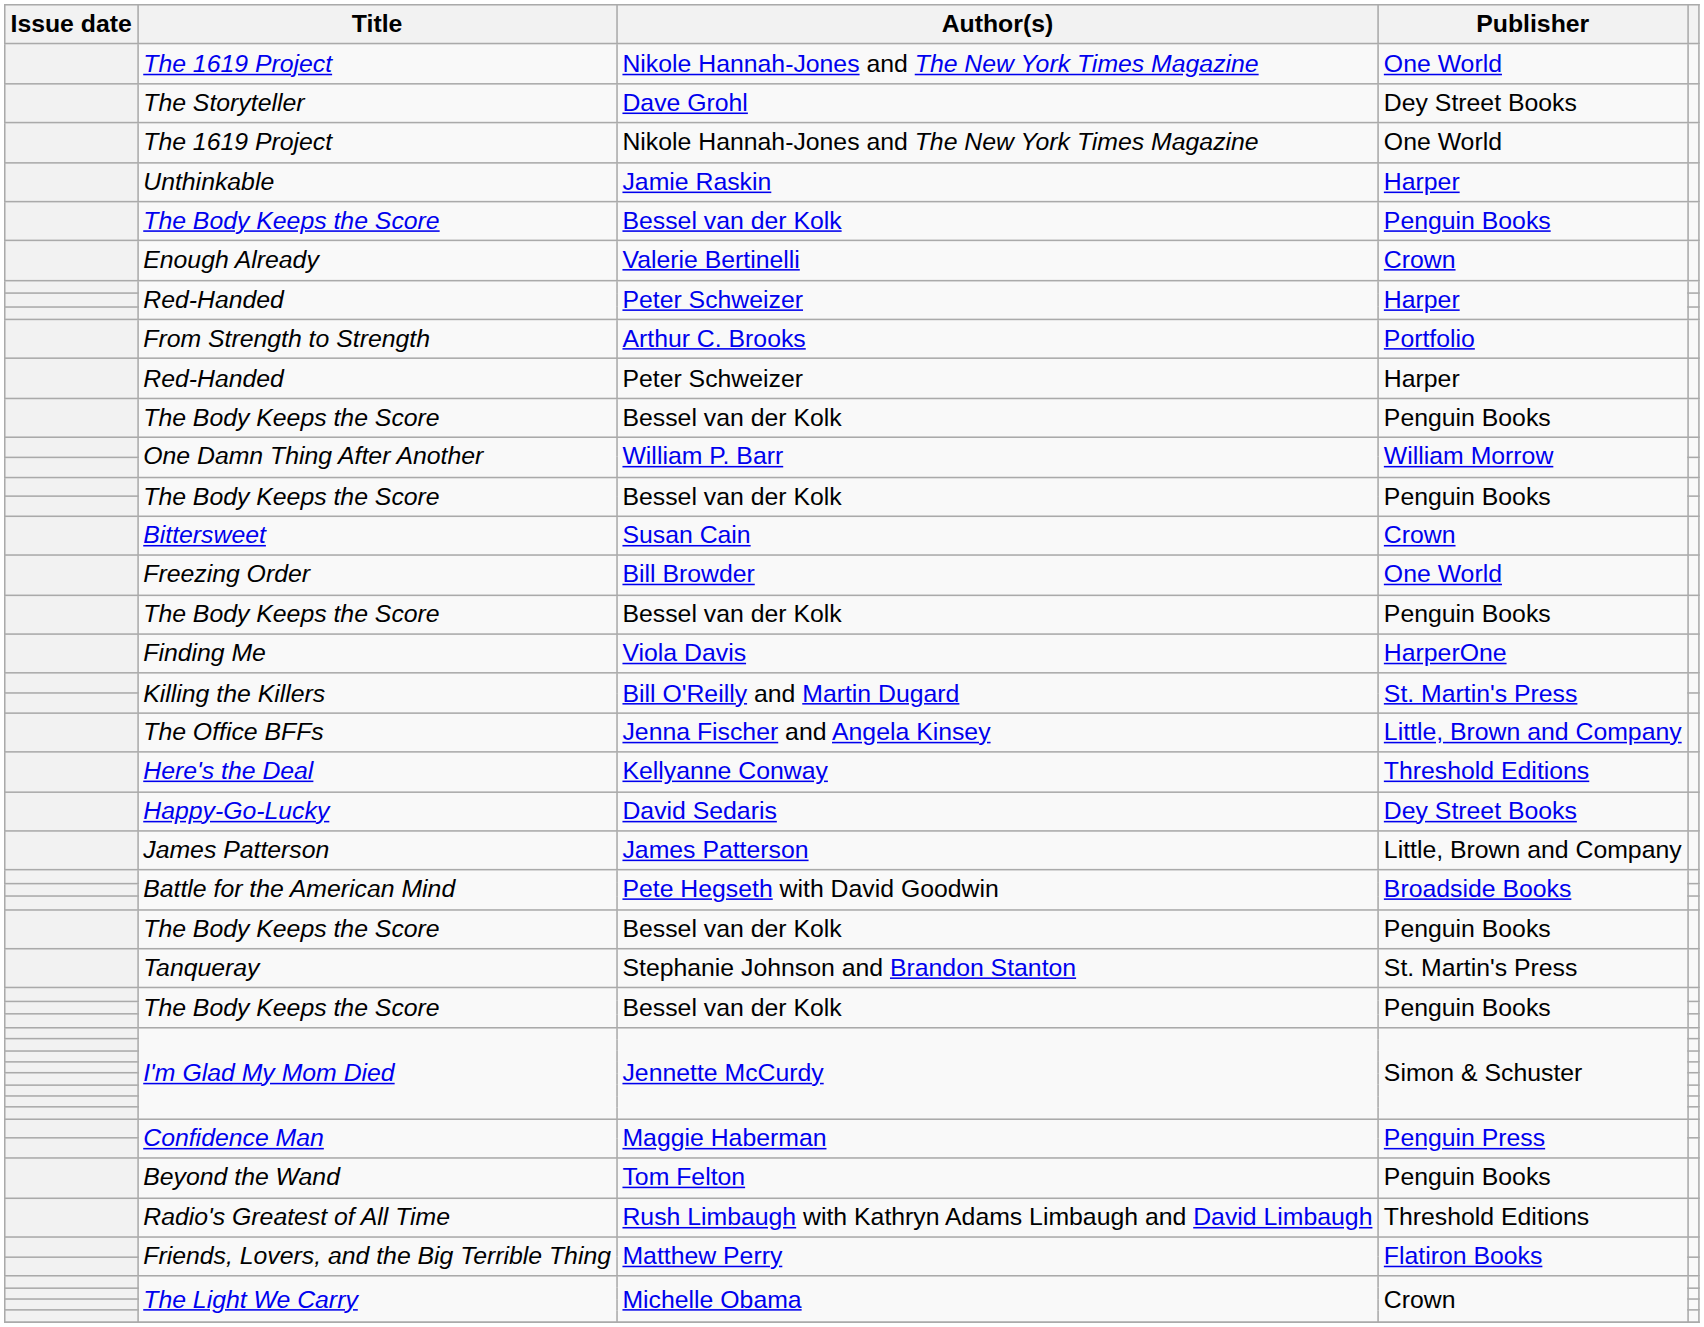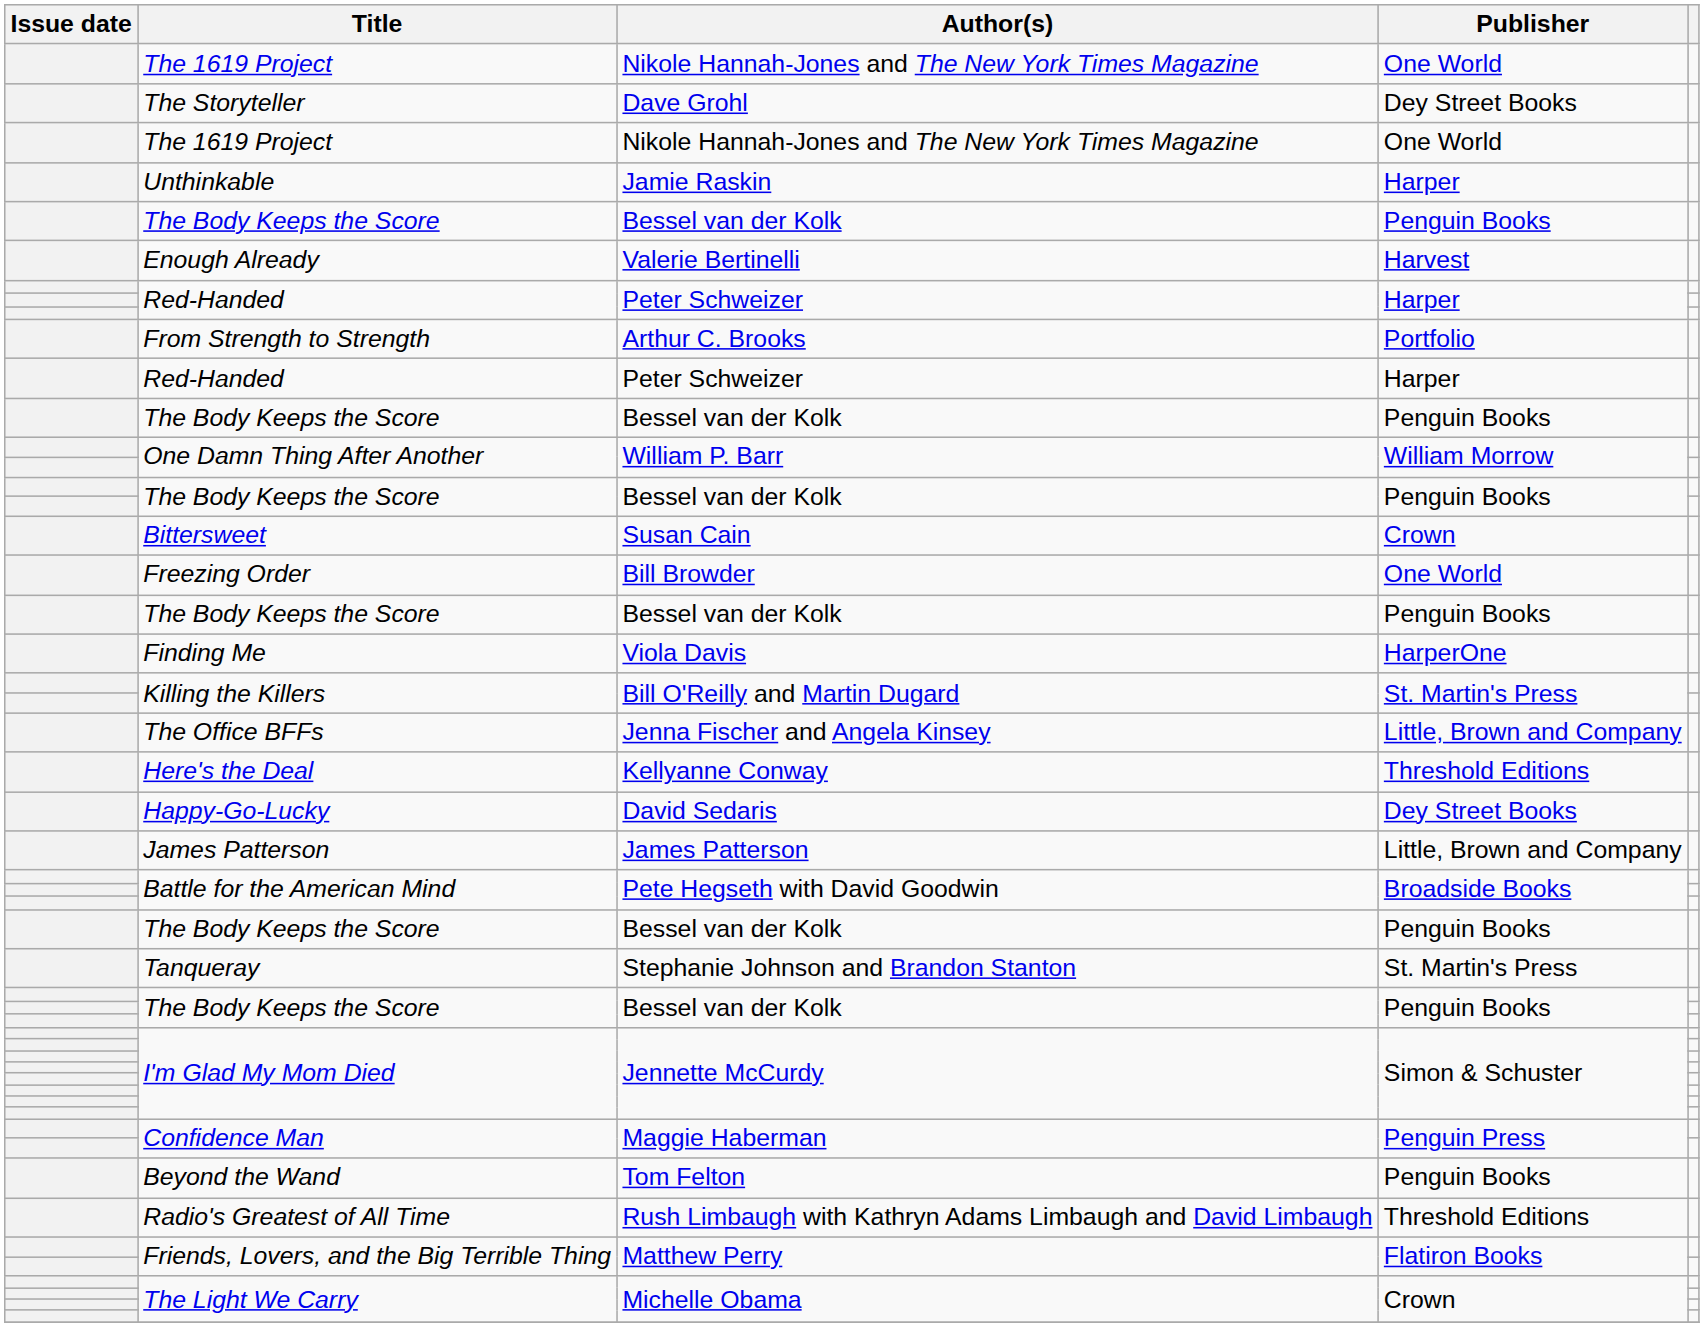 <table class="wikitable sortable plainrowheaders">
 <tr>
 <th scope=col>Issue date</th>
 <th scope=col>Title</th>
 <th scope=col>Author(s)</th>
 <th scope=col>Publisher</th>
 <th scope=col class=unsortable></th>
 </tr>
 <tr>
 <th scope=row></th>
 <td rowspan="1"><em><a href='#'>The 1619 Project</a></em></td>
 <td rowspan="1"><a href='#'>Nikole Hannah-Jones</a> and <em><a href='#'>The New York Times Magazine</a></em></td>
 <td rowspan="1"><a href='#'>One World</a></td>
 <td style="text-align: center;"></td>
 </tr>
 <tr>
 <th scope=row></th>
 <td rowspan="1"><em>The Storyteller</em></td>
 <td rowspan="1"><a href='#'>Dave Grohl</a></td>
 <td rowspan="1">Dey Street Books</td>
 <td style="text-align: center;"></td>
 </tr>
 <tr>
 <th scope=row></th>
 <td rowspan="1"><em>The 1619 Project</em></td>
 <td rowspan="1">Nikole Hannah-Jones and <em>The New York Times Magazine</em></td>
 <td rowspan="1">One World</td>
 <td style="text-align: center;"></td>
 </tr>
 <tr>
 <th scope=row></th>
 <td rowspan="1"><em>Unthinkable</em></td>
 <td rowspan="1"><a href='#'>Jamie Raskin</a></td>
 <td rowspan="1"><a href='#'>Harper</a></td>
 <td style="text-align: center;"></td>
 </tr>
 <tr>
 <th scope=row></th>
 <td rowspan="1"><em><a href='#'>The Body Keeps the Score</a></em></td>
 <td rowspan="1"><a href='#'>Bessel van der Kolk</a></td>
 <td rowspan="1"><a href='#'>Penguin Books</a></td>
 <td style="text-align: center;"></td>
 </tr>
 <tr>
 <th scope=row></th>
 <td rowspan="1"><em>Enough Already</em></td>
 <td rowspan="1"><a href='#'>Valerie Bertinelli</a></td>
-<td rowspan="1"><a href='#'>Crown</a></td>
+<td rowspan="1"><a href='#'>Harvest</a></td>
 <td style="text-align: center;"></td>
 </tr>
 <tr>
 <th scope=row></th>
 <td rowspan="3"><em>Red-Handed</em></td>
 <td rowspan="3"><a href='#'>Peter Schweizer</a></td>
 <td rowspan="3"><a href='#'>Harper</a></td>
 <td style="text-align: center;"></td>
 </tr>
 <tr>
 <th scope=row></th>
 <td style="text-align: center;"></td>
 </tr>
 <tr>
 <th scope=row></th>
 <td style="text-align: center;"></td>
 </tr>
 <tr>
 <th scope=row></th>
 <td rowspan="1"><em>From Strength to Strength</em></td>
 <td rowspan="1"><a href='#'>Arthur C. Brooks</a></td>
 <td rowspan="1"><a href='#'>Portfolio</a></td>
 <td style="text-align: center;"></td>
 </tr>
 <tr>
 <th scope=row></th>
 <td rowspan="1"><em>Red-Handed</em></td>
 <td rowspan="1">Peter Schweizer</td>
 <td rowspan="1">Harper</td>
 <td style="text-align: center;"></td>
 </tr>
 <tr>
 <th scope=row></th>
 <td rowspan="1"><em>The Body Keeps the Score</em></td>
 <td rowspan="1">Bessel van der Kolk</td>
 <td rowspan="1">Penguin Books</td>
 <td style="text-align: center;"></td>
 </tr>
 <tr>
 <th scope=row></th>
 <td rowspan="2"><em>One Damn Thing After Another</em></td>
 <td rowspan="2"><a href='#'>William P. Barr</a></td>
 <td rowspan="2"><a href='#'>William Morrow</a></td>
 <td style="text-align: center;"></td>
 </tr>
 <tr>
 <th scope=row></th>
 <td style="text-align: center;"></td>
 </tr>
 <tr>
 <th scope=row></th>
 <td rowspan="2"><em>The Body Keeps the Score</em></td>
 <td rowspan="2">Bessel van der Kolk</td>
 <td rowspan="2">Penguin Books</td>
 <td style="text-align: center;"></td>
 </tr>
 <tr>
 <th scope=row></th>
 <td style="text-align: center;"></td>
 </tr>
 <tr>
 <th scope=row></th>
 <td rowspan="1"><em><a href='#'>Bittersweet</a></em></td>
 <td rowspan="1"><a href='#'>Susan Cain</a></td>
 <td rowspan="1"><a href='#'>Crown</a></td>
 <td style="text-align: center;"></td>
 </tr>
 <tr>
 <th scope=row></th>
 <td rowspan="1"><em>Freezing Order</em></td>
 <td rowspan="1"><a href='#'>Bill Browder</a></td>
 <td rowspan="1"><a href='#'>One World</a></td>
 <td style="text-align: center;"></td>
 </tr>
 <tr>
 <th scope=row></th>
 <td rowspan="1"><em>The Body Keeps the Score</em></td>
 <td rowspan="1">Bessel van der Kolk</td>
 <td rowspan="1">Penguin Books</td>
 <td style="text-align: center;"></td>
 </tr>
 <tr>
 <th scope=row></th>
 <td rowspan="1"><em>Finding Me</em></td>
 <td rowspan="1"><a href='#'>Viola Davis</a></td>
 <td rowspan="1"><a href='#'>HarperOne</a></td>
 <td style="text-align: center;"></td>
 </tr>
 <tr>
 <th scope=row></th>
 <td rowspan="2"><em>Killing the Killers</em></td>
 <td rowspan="2"><a href='#'>Bill O'Reilly</a> and <a href='#'>Martin Dugard</a></td>
 <td rowspan="2"><a href='#'>St. Martin's Press</a></td>
 <td style="text-align: center;"></td>
 </tr>
 <tr>
 <th scope=row></th>
 <td style="text-align: center;"></td>
 </tr>
 <tr>
 <th scope=row></th>
 <td rowspan="1"><em>The Office BFFs</em></td>
 <td rowspan="1"><a href='#'>Jenna Fischer</a> and <a href='#'>Angela Kinsey</a></td>
 <td rowspan="1"><a href='#'>Little, Brown and Company</a></td>
 <td style="text-align: center;"></td>
 </tr>
 <tr>
 <th scope=row></th>
 <td rowspan="1"><em><a href='#'>Here's the Deal</a></em></td>
 <td rowspan="1"><a href='#'>Kellyanne Conway</a></td>
 <td rowspan="1"><a href='#'>Threshold Editions</a></td>
 <td style="text-align: center;"></td>
 </tr>
 <tr>
 <th scope=row></th>
 <td rowspan="1"><em><a href='#'>Happy-Go-Lucky</a></em></td>
 <td rowspan="1"><a href='#'>David Sedaris</a></td>
 <td rowspan="1"><a href='#'>Dey Street Books</a></td>
 <td style="text-align: center;"></td>
 </tr>
 <tr>
 <th scope=row></th>
 <td rowspan="1"><em>James Patterson</em></td>
 <td rowspan="1"><a href='#'>James Patterson</a></td>
 <td rowspan="1">Little, Brown and Company</td>
 <td style="text-align: center;"></td>
 </tr>
 <tr>
 <th scope=row></th>
 <td rowspan="3"><em>Battle for the American Mind</em></td>
 <td rowspan="3"><a href='#'>Pete Hegseth</a> with David Goodwin</td>
 <td rowspan="3"><a href='#'>Broadside Books</a></td>
 <td style="text-align: center;"></td>
 </tr>
 <tr>
 <th scope=row></th>
 <td style="text-align: center;"></td>
 </tr>
 <tr>
 <th scope=row></th>
 <td style="text-align: center;"></td>
 </tr>
 <tr>
 <th scope=row></th>
 <td rowspan="1"><em>The Body Keeps the Score</em></td>
 <td rowspan="1">Bessel van der Kolk</td>
 <td rowspan="1">Penguin Books</td>
 <td style="text-align: center;"></td>
 </tr>
 <tr>
 <th scope=row></th>
 <td rowspan="1"><em>Tanqueray</em></td>
 <td rowspan="1">Stephanie Johnson and <a href='#'>Brandon Stanton</a></td>
 <td rowspan="1">St. Martin's Press</td>
 <td style="text-align: center;"></td>
 </tr>
 <tr>
 <th scope=row></th>
 <td rowspan="3"><em>The Body Keeps the Score</em></td>
 <td rowspan="3">Bessel van der Kolk</td>
 <td rowspan="3">Penguin Books</td>
 <td style="text-align: center;"></td>
 </tr>
 <tr>
 <th scope=row></th>
 <td style="text-align: center;"></td>
 </tr>
 <tr>
 <th scope=row></th>
 <td style="text-align: center;"></td>
 </tr>
 <tr>
 <th scope=row></th>
 <td rowspan="8"><em><a href='#'>I'm Glad My Mom Died</a></em></td>
 <td rowspan="8"><a href='#'>Jennette McCurdy</a></td>
 <td rowspan="8">Simon & Schuster</td>
 <td style="text-align: center;"></td>
 </tr>
 <tr>
 <th scope=row></th>
 <td style="text-align: center;"></td>
 </tr>
 <tr>
 <th scope=row></th>
 <td style="text-align: center;"></td>
 </tr>
 <tr>
 <th scope=row></th>
 <td style="text-align: center;"></td>
 </tr>
 <tr>
 <th scope=row></th>
 <td style="text-align: center;"></td>
 </tr>
 <tr>
 <th scope=row></th>
 <td style="text-align: center;"></td>
 </tr>
 <tr>
 <th scope=row></th>
 <td style="text-align: center;"></td>
 </tr>
 <tr>
 <th scope=row></th>
 <td style="text-align: center;"></td>
 </tr>
 <tr>
 <th scope=row></th>
 <td rowspan="2"><em><a href='#'>Confidence Man</a></em></td>
 <td rowspan="2"><a href='#'>Maggie Haberman</a></td>
 <td rowspan="2"><a href='#'>Penguin Press</a></td>
 <td style="text-align: center;"></td>
 </tr>
 <tr>
 <th scope=row></th>
 <td style="text-align: center;"></td>
 </tr>
 <tr>
 <th scope=row></th>
 <td rowspan="1"><em>Beyond the Wand</em></td>
 <td rowspan="1"><a href='#'>Tom Felton</a></td>
 <td rowspan="1">Penguin Books</td>
 <td style="text-align: center;"></td>
 </tr>
 <tr>
 <th scope=row></th>
 <td rowspan="1"><em>Radio's Greatest of All Time</em></td>
 <td rowspan="1"><a href='#'>Rush Limbaugh</a> with Kathryn Adams Limbaugh and <a href='#'>David Limbaugh</a></td>
 <td rowspan="1">Threshold Editions</td>
 <td style="text-align: center;"></td>
 </tr>
 <tr>
 <th scope=row></th>
 <td rowspan="2"><em>Friends, Lovers, and the Big Terrible Thing</em></td>
 <td rowspan="2"><a href='#'>Matthew Perry</a></td>
 <td rowspan="2"><a href='#'>Flatiron Books</a></td>
 <td style="text-align: center;"></td>
 </tr>
 <tr>
 <th scope=row></th>
 <td style="text-align: center;"></td>
 </tr>
 <tr>
 <th scope=row></th>
 <td rowspan="4"><em><a href='#'>The Light We Carry</a></em></td>
 <td rowspan="4"><a href='#'>Michelle Obama</a></td>
 <td rowspan="4">Crown</td>
 <td style="text-align: center;"></td>
 </tr>
 <tr>
 <th scope=row></th>
 <td style="text-align: center;"></td>
 </tr>
 <tr>
 <th scope=row></th>
 <td style="text-align: center;"></td>
 </tr>
 <tr>
 <th scope=row></th>
 <td style="text-align: center;"></td>
 </tr>
 <tr>
 </tr>
 </table>
